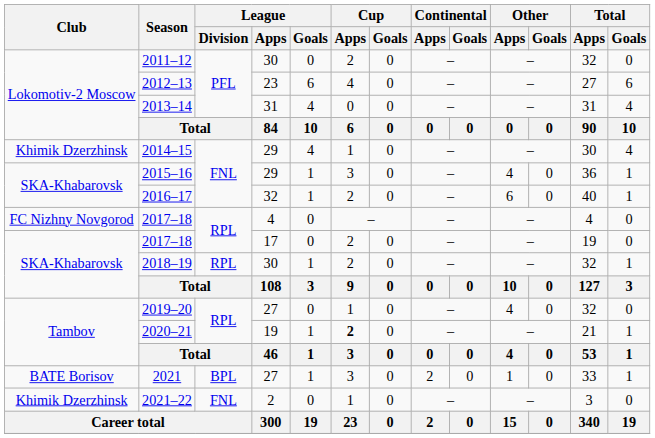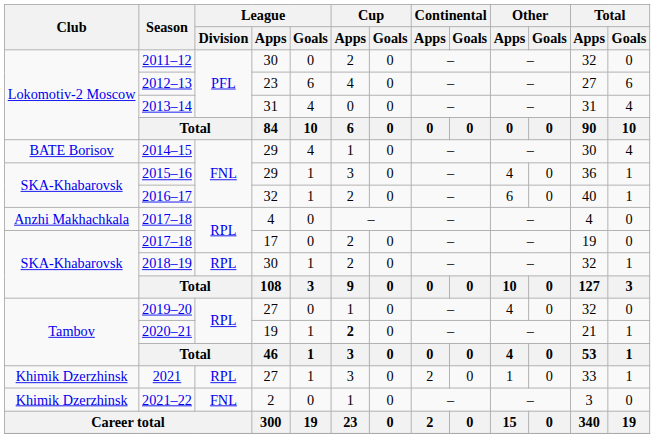 <table class="wikitable" style="text-align: center;">
 <tr>
 <th rowspan=2>Club</th>
 <th rowspan=2>Season</th>
 <th colspan=3>League</th>
 <th colspan=2>Cup</th>
 <th colspan=2>Continental</th>
 <th colspan=2>Other</th>
 <th colspan=2>Total</th>
 </tr>
 <tr>
 <th>Division</th>
 <th>Apps</th>
 <th>Goals</th>
 <th>Apps</th>
 <th>Goals</th>
 <th>Apps</th>
 <th>Goals</th>
 <th>Apps</th>
 <th>Goals</th>
 <th>Apps</th>
 <th>Goals</th>
 </tr>
 <tr>
 <td rowspan=4><a href='#'>Lokomotiv-2 Moscow</a></td>
 <td><a href='#'>2011–12</a></td>
 <td rowspan=3><a href='#'>PFL</a></td>
 <td>30</td>
 <td>0</td>
 <td>2</td>
 <td>0</td>
 <td colspan=2>–</td>
 <td colspan=2>–</td>
 <td>32</td>
 <td>0</td>
 </tr>
 <tr>
 <td><a href='#'>2012–13</a></td>
 <td>23</td>
 <td>6</td>
 <td>4</td>
 <td>0</td>
 <td colspan=2>–</td>
 <td colspan=2>–</td>
 <td>27</td>
 <td>6</td>
 </tr>
 <tr>
 <td><a href='#'>2013–14</a></td>
 <td>31</td>
 <td>4</td>
 <td>0</td>
 <td>0</td>
 <td colspan=2>–</td>
 <td colspan=2>–</td>
 <td>31</td>
 <td>4</td>
 </tr>
 <tr>
 <th colspan=2>Total</th>
 <th>84</th>
 <th>10</th>
 <th>6</th>
 <th>0</th>
 <th>0</th>
 <th>0</th>
 <th>0</th>
 <th>0</th>
 <th>90</th>
 <th>10</th>
 </tr>
 <tr>
-<td><a href='#'>Khimik Dzerzhinsk</a></td>
+<td><a href='#'>BATE Borisov</a></td>
 <td><a href='#'>2014–15</a></td>
 <td rowspan=3><a href='#'>FNL</a></td>
 <td>29</td>
 <td>4</td>
 <td>1</td>
 <td>0</td>
 <td colspan=2>–</td>
 <td colspan=2>–</td>
 <td>30</td>
 <td>4</td>
 </tr>
 <tr>
 <td rowspan=2><a href='#'>SKA-Khabarovsk</a></td>
 <td><a href='#'>2015–16</a></td>
 <td>29</td>
 <td>1</td>
 <td>3</td>
 <td>0</td>
 <td colspan=2>–</td>
 <td>4</td>
 <td>0</td>
 <td>36</td>
 <td>1</td>
 </tr>
 <tr>
 <td><a href='#'>2016–17</a></td>
 <td>32</td>
 <td>1</td>
 <td>2</td>
 <td>0</td>
 <td colspan=2>–</td>
 <td>6</td>
 <td>0</td>
 <td>40</td>
 <td>1</td>
 </tr>
 <tr>
-<td><a href='#'>FC Nizhny Novgorod</a></td>
+<td><a href='#'>Anzhi Makhachkala</a></td>
 <td><a href='#'>2017–18</a></td>
 <td rowspan=2><a href='#'>RPL</a></td>
 <td>4</td>
 <td>0</td>
 <td colspan=2>–</td>
 <td colspan=2>–</td>
 <td colspan=2>–</td>
 <td>4</td>
 <td>0</td>
 </tr>
 <tr>
 <td rowspan=3><a href='#'>SKA-Khabarovsk</a></td>
 <td><a href='#'>2017–18</a></td>
 <td>17</td>
 <td>0</td>
 <td>2</td>
 <td>0</td>
 <td colspan=2>–</td>
 <td colspan=2>–</td>
 <td>19</td>
 <td>0</td>
 </tr>
 <tr>
 <td><a href='#'>2018–19</a></td>
 <td><a href='#'>RPL</a></td>
 <td>30</td>
 <td>1</td>
 <td>2</td>
 <td>0</td>
 <td colspan=2>–</td>
 <td colspan=2>–</td>
 <td>32</td>
 <td>1</td>
 </tr>
 <tr>
 <th colspan=2>Total</th>
 <th>108</th>
 <th>3</th>
 <th>9</th>
 <th>0</th>
 <th>0</th>
 <th>0</th>
 <th>10</th>
 <th>0</th>
 <th>127</th>
 <th>3</th>
 </tr>
 <tr>
 <td rowspan="3"><a href='#'>Tambov</a></td>
 <td><a href='#'>2019–20</a></td>
 <td rowspan=2><a href='#'>RPL</a></td>
 <td>27</td>
 <td>0</td>
 <td>1</td>
 <td>0</td>
 <td colspan=2>–</td>
 <td>4</td>
 <td>0</td>
 <td>32</td>
 <td>0</td>
 </tr>
 <tr>
 <td><a href='#'>2020–21</a></td>
 <td>19</td>
 <td>1</td>
 <td><strong>2</strong></td>
 <td>0</td>
 <td colspan=2>–</td>
 <td colspan=2>–</td>
 <td>21</td>
 <td>1</td>
 </tr>
 <tr>
 <th colspan=2>Total</th>
 <th>46</th>
 <th>1</th>
 <th>3</th>
 <th>0</th>
 <th>0</th>
 <th>0</th>
 <th>4</th>
 <th>0</th>
 <th>53</th>
 <th>1</th>
 </tr>
 <tr>
-<td><a href='#'>BATE Borisov</a></td>
+<td><a href='#'>Khimik Dzerzhinsk</a></td>
 <td><a href='#'>2021</a></td>
-<td><a href='#'>BPL</a></td>
+<td><a href='#'>RPL</a></td>
 <td>27</td>
 <td>1</td>
 <td>3</td>
 <td>0</td>
 <td>2</td>
 <td>0</td>
 <td>1</td>
 <td>0</td>
 <td>33</td>
 <td>1</td>
 </tr>
 <tr>
 <td><a href='#'>Khimik Dzerzhinsk</a></td>
 <td><a href='#'>2021–22</a></td>
 <td><a href='#'>FNL</a></td>
 <td>2</td>
 <td>0</td>
 <td>1</td>
 <td>0</td>
 <td colspan=2>–</td>
 <td colspan=2>–</td>
 <td>3</td>
 <td>0</td>
 </tr>
 <tr>
 <th colspan=3>Career total</th>
 <th>300</th>
 <th>19</th>
 <th>23</th>
 <th>0</th>
 <th>2</th>
 <th>0</th>
 <th>15</th>
 <th>0</th>
 <th>340</th>
 <th>19</th>
 </tr>
 <tr>
 </tr>
 </table>
